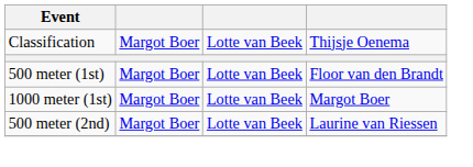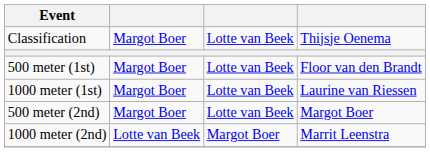 <table class="wikitable">
 <tr>
 <th>Event</th>
 <th></th>
 <th></th>
 <th></th>
 </tr>
 <tr>
 <td>Classification</td>
 <td><a href='#'>Margot Boer</a></td>
 <td><a href='#'>Lotte van Beek</a></td>
 <td><a href='#'>Thijsje Oenema</a></td>
 </tr>
 <tr>
 <th Colspan=4></th>
 </tr>
 <tr>
 <td>500 meter (1st)</td>
 <td><a href='#'>Margot Boer</a></td>
 <td><a href='#'>Lotte van Beek</a></td>
 <td><a href='#'>Floor van den Brandt</a></td>
 </tr>
 <tr>
 <td>1000 meter (1st)</td>
 <td><a href='#'>Margot Boer</a></td>
 <td><a href='#'>Lotte van Beek</a></td>
-<td><a href='#'>Margot Boer</a></td>
+<td><a href='#'>Laurine van Riessen</a></td>
 </tr>
 <tr>
 <td>500 meter (2nd)</td>
 <td><a href='#'>Margot Boer</a></td>
 <td><a href='#'>Lotte van Beek</a></td>
-<td><a href='#'>Laurine van Riessen</a></td>
+<td><a href='#'>Margot Boer</a></td>
+</tr>
+<tr>
+<td>1000 meter (2nd)</td>
+<td><a href='#'>Lotte van Beek</a></td>
+<td><a href='#'>Margot Boer</a></td>
+<td><a href='#'>Marrit Leenstra</a></td>
 </tr>
 <tr>
 </tr>
 </table>
